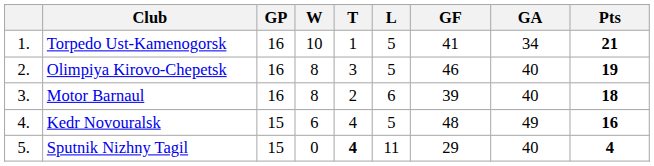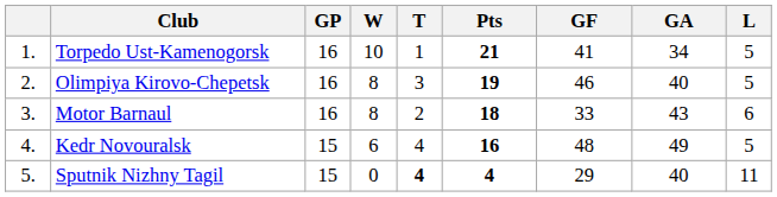 <table class="wikitable">
 <tr>
 <th width="30"></th>
 <th width="200">Club</th>
 <th width="30">GP</th>
 <th width="30">W</th>
 <th width="30">T</th>
-<th width="30">L</th>
+<th width="70">Pts</th>
 <th width="70">GF</th>
 <th width="70">GA</th>
-<th width="70">Pts</th>
+<th width="30">L</th>
 </tr>
 <tr bgcolor="#FFFFFF" align="center">
 <td>1.</td>
 <td align="left"><a href='#'>Torpedo Ust-Kamenogorsk</a></td>
 <td>16</td>
 <td>10</td>
 <td>1</td>
-<td>5</td>
+<td><strong>21</strong></td>
 <td>41</td>
 <td>34</td>
-<td><strong>21</strong></td>
+<td>5</td>
 </tr>
 <tr bgcolor="#FFFFFF" align="center">
 <td>2.</td>
 <td align="left"><a href='#'>Olimpiya Kirovo-Chepetsk</a></td>
 <td>16</td>
 <td>8</td>
 <td>3</td>
-<td>5</td>
+<td><strong>19</strong></td>
 <td>46</td>
 <td>40</td>
-<td><strong>19</strong></td>
+<td>5</td>
 </tr>
 <tr bgcolor="#FFFFFF" align="center">
 <td>3.</td>
 <td align="left"><a href='#'>Motor Barnaul</a></td>
 <td>16</td>
 <td>8</td>
 <td>2</td>
+<td><strong>18</strong></td>
+<td>33</td>
+<td>43</td>
 <td>6</td>
-<td>39</td>
-<td>40</td>
-<td><strong>18</strong></td>
 </tr>
 <tr bgcolor="#FFFFFF" align="center">
 <td>4.</td>
 <td align="left"><a href='#'>Kedr Novouralsk</a></td>
 <td>15</td>
 <td>6</td>
 <td>4</td>
-<td>5</td>
+<td><strong>16</strong></td>
 <td>48</td>
 <td>49</td>
-<td><strong>16</strong></td>
+<td>5</td>
 </tr>
 <tr bgcolor="#FFFFFF" align="center">
 <td>5.</td>
 <td align="left"><a href='#'>Sputnik Nizhny Tagil</a></td>
 <td>15</td>
 <td>0</td>
 <td><strong>4</strong></td>
-<td>11</td>
+<td><strong>4</strong></td>
 <td>29</td>
 <td>40</td>
-<td><strong>4</strong></td>
+<td>11</td>
 </tr>
 </table>
